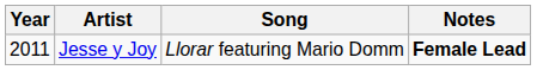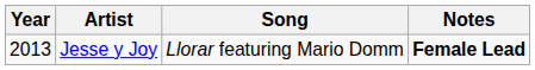 <table class="wikitable">
 <tr>
 <th>Year</th>
 <th>Artist</th>
 <th>Song</th>
 <th>Notes</th>
 </tr>
 <tr>
-<td>2011</td>
+<td>2013</td>
 <td><a href='#'>Jesse y Joy</a></td>
 <td><em>Llorar</em> featuring Mario Domm</td>
 <td><strong>Female Lead</strong></td>
 </tr>
 </table>
